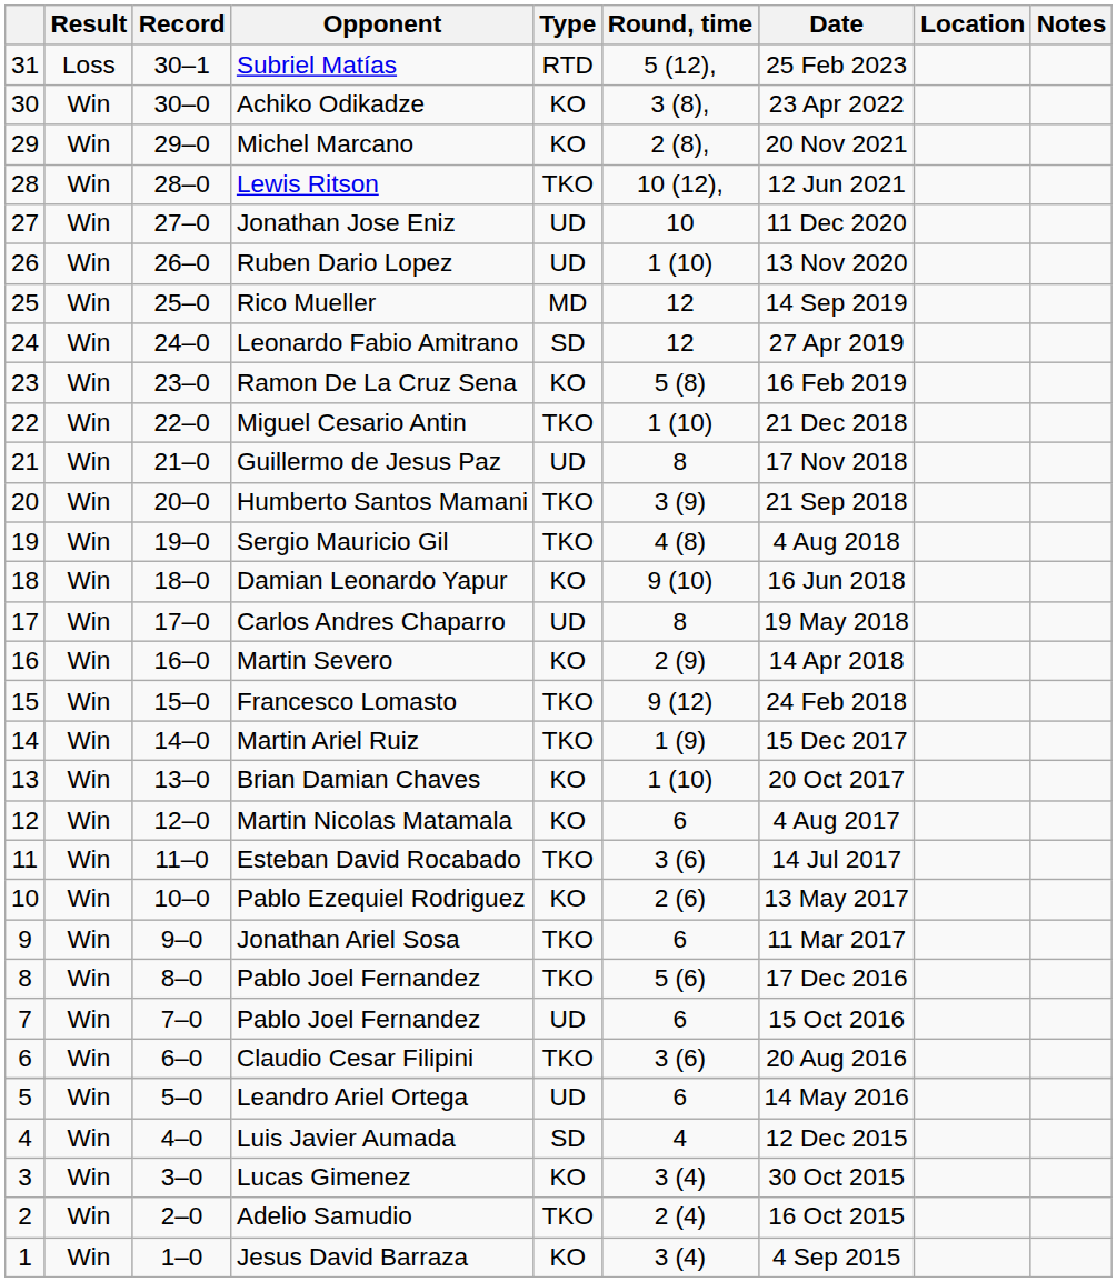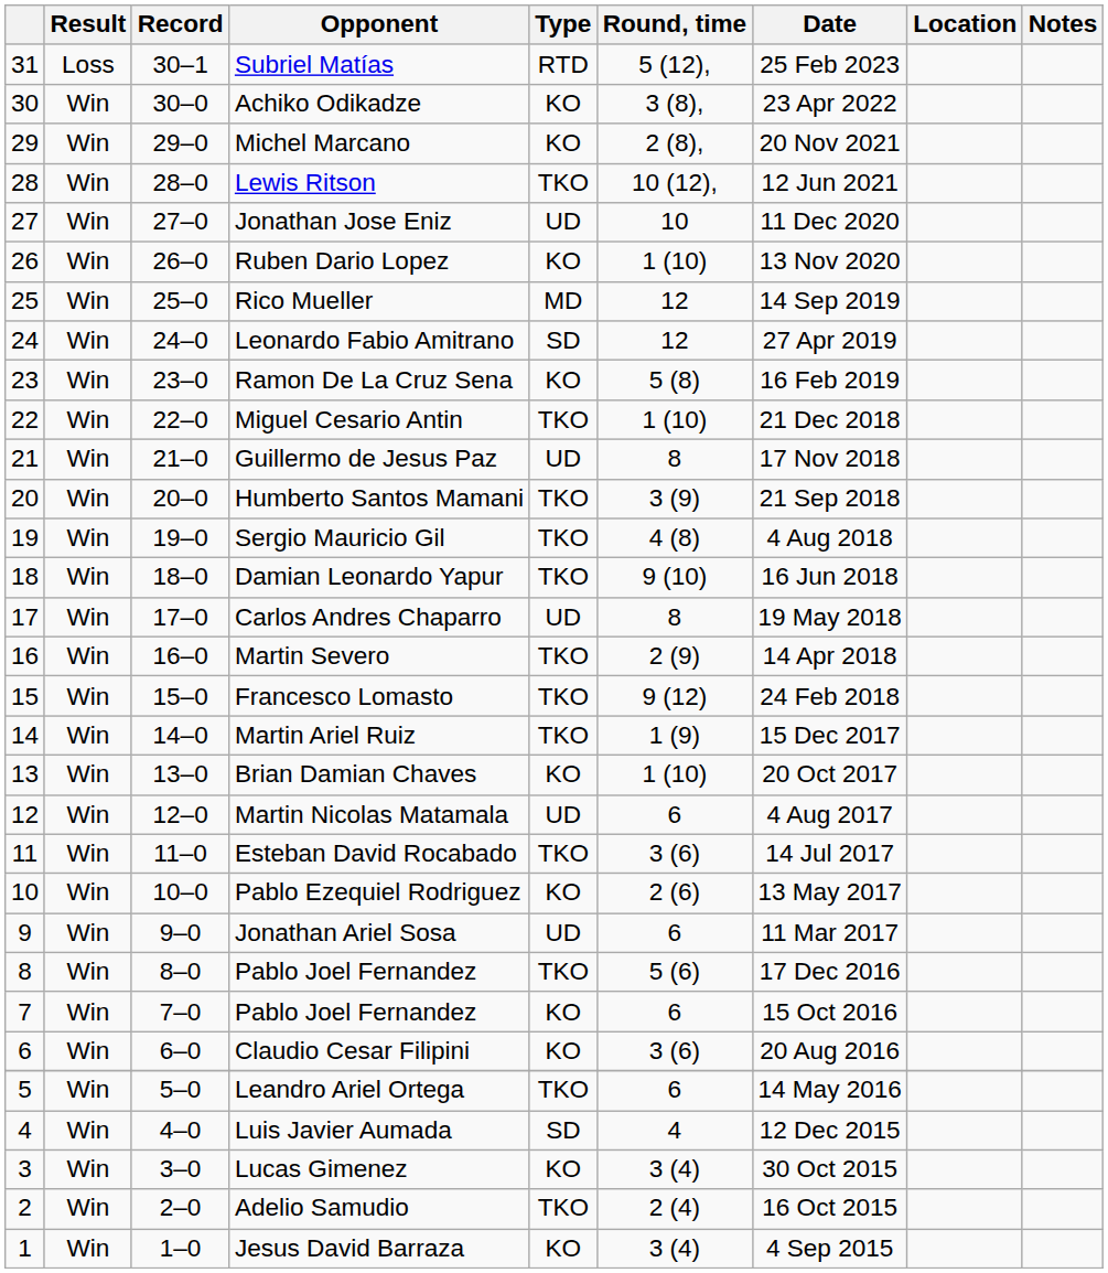 <table class="wikitable" style="text-align:center">
 <tr>
 <th></th>
 <th>Result</th>
 <th>Record</th>
 <th>Opponent</th>
 <th>Type</th>
 <th>Round, time</th>
 <th>Date</th>
 <th>Location</th>
 <th>Notes</th>
 </tr>
 <tr>
 <td>31</td>
 <td>Loss</td>
 <td>30–1</td>
 <td align=left><a href='#'>Subriel Matías</a></td>
 <td>RTD</td>
 <td>5 (12), </td>
 <td>25 Feb 2023</td>
 <td align=left></td>
 <td align=left></td>
 </tr>
 <tr>
 <td>30</td>
 <td>Win</td>
 <td>30–0</td>
 <td align=left>Achiko Odikadze</td>
 <td>KO</td>
 <td>3 (8), </td>
 <td>23 Apr 2022</td>
 <td align=left></td>
 <td align=left></td>
 </tr>
 <tr>
 <td>29</td>
 <td>Win</td>
 <td>29–0</td>
 <td align=left>Michel Marcano</td>
 <td>KO</td>
 <td>2 (8), </td>
 <td>20 Nov 2021</td>
 <td align=left></td>
 <td align=left></td>
 </tr>
 <tr>
 <td>28</td>
 <td>Win</td>
 <td>28–0</td>
 <td align=left><a href='#'>Lewis Ritson</a></td>
 <td>TKO</td>
 <td>10 (12), </td>
 <td>12 Jun 2021</td>
 <td align=left></td>
 <td align=left></td>
 </tr>
 <tr>
 <td>27</td>
 <td>Win</td>
 <td>27–0</td>
 <td align=left>Jonathan Jose Eniz</td>
 <td>UD</td>
 <td>10</td>
 <td>11 Dec 2020</td>
 <td align=left></td>
 <td align=left></td>
 </tr>
 <tr>
 <td>26</td>
 <td>Win</td>
 <td>26–0</td>
 <td align=left>Ruben Dario Lopez</td>
-<td>UD</td>
+<td>KO</td>
 <td>1 (10)</td>
 <td>13 Nov 2020</td>
 <td align=left></td>
 <td align=left></td>
 </tr>
 <tr>
 <td>25</td>
 <td>Win</td>
 <td>25–0</td>
 <td align=left>Rico Mueller</td>
 <td>MD</td>
 <td>12</td>
 <td>14 Sep 2019</td>
 <td align=left></td>
 <td align=left></td>
 </tr>
 <tr>
 <td>24</td>
 <td>Win</td>
 <td>24–0</td>
 <td align=left>Leonardo Fabio Amitrano</td>
 <td>SD</td>
 <td>12</td>
 <td>27 Apr 2019</td>
 <td align=left></td>
 <td align=left></td>
 </tr>
 <tr>
 <td>23</td>
 <td>Win</td>
 <td>23–0</td>
 <td align=left>Ramon De La Cruz Sena</td>
 <td>KO</td>
 <td>5 (8)</td>
 <td>16 Feb 2019</td>
 <td align=left></td>
 <td align=left></td>
 </tr>
 <tr>
 <td>22</td>
 <td>Win</td>
 <td>22–0</td>
 <td align=left>Miguel Cesario Antin</td>
 <td>TKO</td>
 <td>1 (10)</td>
 <td>21 Dec 2018</td>
 <td align=left></td>
 <td align=left></td>
 </tr>
 <tr>
 <td>21</td>
 <td>Win</td>
 <td>21–0</td>
 <td align=left>Guillermo de Jesus Paz</td>
 <td>UD</td>
 <td>8</td>
 <td>17 Nov 2018</td>
 <td align=left></td>
 <td align=left></td>
 </tr>
 <tr>
 <td>20</td>
 <td>Win</td>
 <td>20–0</td>
 <td align=left>Humberto Santos Mamani</td>
 <td>TKO</td>
 <td>3 (9)</td>
 <td>21 Sep 2018</td>
 <td align=left></td>
 <td align=left></td>
 </tr>
 <tr>
 <td>19</td>
 <td>Win</td>
 <td>19–0</td>
 <td align=left>Sergio Mauricio Gil</td>
 <td>TKO</td>
 <td>4 (8)</td>
 <td>4 Aug 2018</td>
 <td align=left></td>
 <td align=left></td>
 </tr>
 <tr>
 <td>18</td>
 <td>Win</td>
 <td>18–0</td>
 <td align=left>Damian Leonardo Yapur</td>
-<td>KO</td>
+<td>TKO</td>
 <td>9 (10)</td>
 <td>16 Jun 2018</td>
 <td align=left></td>
 <td align=left></td>
 </tr>
 <tr>
 <td>17</td>
 <td>Win</td>
 <td>17–0</td>
 <td align=left>Carlos Andres Chaparro</td>
 <td>UD</td>
 <td>8</td>
 <td>19 May 2018</td>
 <td align=left></td>
 <td align=left></td>
 </tr>
 <tr>
 <td>16</td>
 <td>Win</td>
 <td>16–0</td>
 <td align=left>Martin Severo</td>
-<td>KO</td>
+<td>TKO</td>
 <td>2 (9)</td>
 <td>14 Apr 2018</td>
 <td align=left></td>
 <td align=left></td>
 </tr>
 <tr>
 <td>15</td>
 <td>Win</td>
 <td>15–0</td>
 <td align=left>Francesco Lomasto</td>
 <td>TKO</td>
 <td>9 (12)</td>
 <td>24 Feb 2018</td>
 <td align=left></td>
 <td align=left></td>
 </tr>
 <tr>
 <td>14</td>
 <td>Win</td>
 <td>14–0</td>
 <td align=left>Martin Ariel Ruiz</td>
 <td>TKO</td>
 <td>1 (9)</td>
 <td>15 Dec 2017</td>
 <td align=left></td>
 <td align=left></td>
 </tr>
 <tr>
 <td>13</td>
 <td>Win</td>
 <td>13–0</td>
 <td align=left>Brian Damian Chaves</td>
 <td>KO</td>
 <td>1 (10)</td>
 <td>20 Oct 2017</td>
 <td align=left></td>
 <td align=left></td>
 </tr>
 <tr>
 <td>12</td>
 <td>Win</td>
 <td>12–0</td>
 <td align=left>Martin Nicolas Matamala</td>
-<td>KO</td>
+<td>UD</td>
 <td>6</td>
 <td>4 Aug 2017</td>
 <td align=left></td>
 <td align=left></td>
 </tr>
 <tr>
 <td>11</td>
 <td>Win</td>
 <td>11–0</td>
 <td align=left>Esteban David Rocabado</td>
 <td>TKO</td>
 <td>3 (6)</td>
 <td>14 Jul 2017</td>
 <td align=left></td>
 <td align=left></td>
 </tr>
 <tr>
 <td>10</td>
 <td>Win</td>
 <td>10–0</td>
 <td align=left>Pablo Ezequiel Rodriguez</td>
 <td>KO</td>
 <td>2 (6)</td>
 <td>13 May 2017</td>
 <td align=left></td>
 <td align=left></td>
 </tr>
 <tr>
 <td>9</td>
 <td>Win</td>
 <td>9–0</td>
 <td align=left>Jonathan Ariel Sosa</td>
-<td>TKO</td>
+<td>UD</td>
 <td>6</td>
 <td>11 Mar 2017</td>
 <td align=left></td>
 <td align=left></td>
 </tr>
 <tr>
 <td>8</td>
 <td>Win</td>
 <td>8–0</td>
 <td align=left>Pablo Joel Fernandez</td>
 <td>TKO</td>
 <td>5 (6)</td>
 <td>17 Dec 2016</td>
 <td align=left></td>
 <td align=left></td>
 </tr>
 <tr>
 <td>7</td>
 <td>Win</td>
 <td>7–0</td>
 <td align=left>Pablo Joel Fernandez</td>
-<td>UD</td>
+<td>KO</td>
 <td>6</td>
 <td>15 Oct 2016</td>
 <td align=left></td>
 <td align=left></td>
 </tr>
 <tr>
 <td>6</td>
 <td>Win</td>
 <td>6–0</td>
 <td align=left>Claudio Cesar Filipini</td>
-<td>TKO</td>
+<td>KO</td>
 <td>3 (6)</td>
 <td>20 Aug 2016</td>
 <td align=left></td>
 <td align=left></td>
 </tr>
 <tr>
 </tr>
 <tr>
 <td>5</td>
 <td>Win</td>
 <td>5–0</td>
 <td align=left>Leandro Ariel Ortega</td>
-<td>UD</td>
+<td>TKO</td>
 <td>6</td>
 <td>14 May 2016</td>
 <td align=left></td>
 <td align=left></td>
 </tr>
 <tr>
 <td>4</td>
 <td>Win</td>
 <td>4–0</td>
 <td align=left>Luis Javier Aumada</td>
 <td>SD</td>
 <td>4</td>
 <td>12 Dec 2015</td>
 <td align=left></td>
 <td align=left></td>
 </tr>
 <tr>
 <td>3</td>
 <td>Win</td>
 <td>3–0</td>
 <td align=left>Lucas Gimenez</td>
 <td>KO</td>
 <td>3 (4)</td>
 <td>30 Oct 2015</td>
 <td align=left></td>
 <td align=left></td>
 </tr>
 <tr>
 <td>2</td>
 <td>Win</td>
 <td>2–0</td>
 <td align=left>Adelio Samudio</td>
 <td>TKO</td>
 <td>2 (4)</td>
 <td>16 Oct 2015</td>
 <td align=left></td>
 <td align=left></td>
 </tr>
 <tr>
 <td>1</td>
 <td>Win</td>
 <td>1–0</td>
 <td align=left>Jesus David Barraza</td>
 <td>KO</td>
 <td>3 (4)</td>
 <td>4 Sep 2015</td>
 <td align=left></td>
 <td align=left></td>
 </tr>
 <tr>
 </tr>
 </table>
